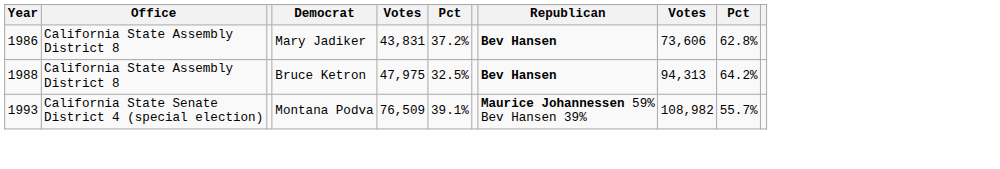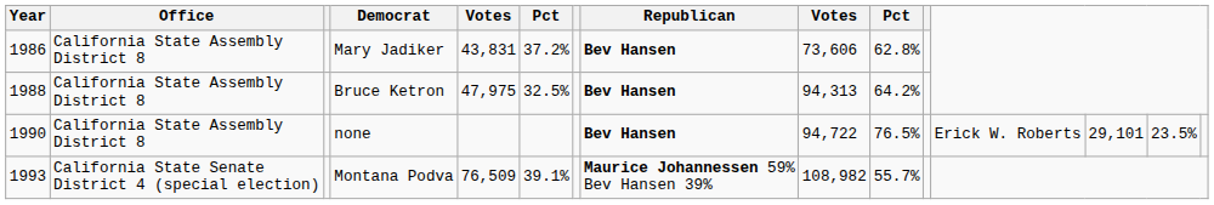 <table class="wikitable" style="margin:0.5em ; font-size:95%">
 <tr>
 <th>Year</th>
 <th>Office</th>
 <th></th>
 <th>Democrat</th>
 <th>Votes</th>
 <th>Pct</th>
 <th></th>
 <th>Republican</th>
 <th>Votes</th>
 <th>Pct</th>
 <th></th>
 </tr>
 <tr>
 <td>1986</td>
 <td>California State Assembly<br> District 8</td>
 <td></td>
 <td>Mary Jadiker</td>
 <td>43,831</td>
 <td>37.2%</td>
 <td></td>
 <td><strong>Bev Hansen</strong></td>
 <td>73,606</td>
 <td>62.8%</td>
 <td></td>
 </tr>
 <tr>
 <td>1988</td>
 <td>California State Assembly<br> District 8</td>
 <td></td>
 <td>Bruce Ketron</td>
 <td>47,975</td>
 <td>32.5%</td>
 <td></td>
 <td><strong>Bev Hansen</strong></td>
 <td>94,313</td>
 <td>64.2%</td>
 <td></td>
 </tr>
 <tr>
+<td>1990</td>
+<td>California State Assembly<br> District 8</td>
+<td></td>
+<td>none</td>
+<td></td>
+<td></td>
+<td></td>
+<td><strong>Bev Hansen</strong></td>
+<td>94,722</td>
+<td>76.5%</td>
+<td></td>
+<td>Erick W. Roberts</td>
+<td>29,101</td>
+<td>23.5%</td>
+<td></td>
+</tr>
+<tr>
 <td>1993</td>
 <td>California State Senate<br> District 4 (special election)</td>
 <td></td>
 <td>Montana Podva</td>
 <td>76,509</td>
 <td>39.1%</td>
 <td></td>
 <td><strong>Maurice Johannessen</strong> 59% <br>Bev Hansen 39%</td>
 <td>108,982</td>
 <td>55.7%</td>
 <td></td>
 </tr>
 </table>
